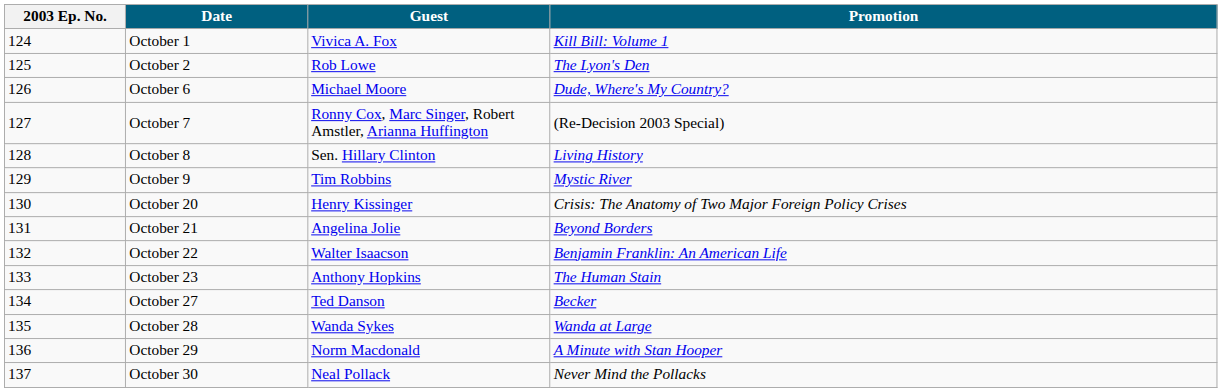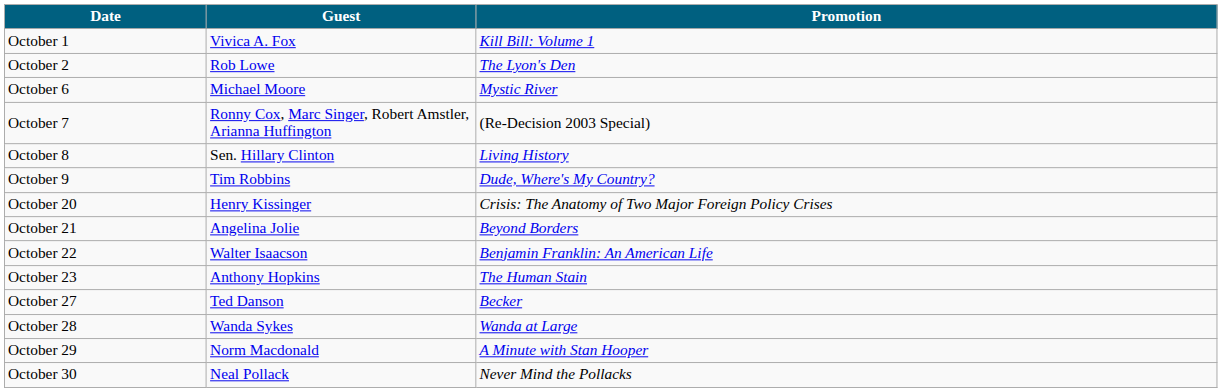 <table class="wikitable" width="100%">
 <tr bgcolor="#CCCCCC">
-<th>2003 Ep. No.</th>
 <th width="15%" style="background:#006080; color:#FFFFFF">Date</th>
 <th width="20%" style="background:#006080; color:#FFFFFF">Guest</th>
 <th width="55%" style="background:#006080; color:#FFFFFF">Promotion</th>
 </tr>
 <tr>
-<td>124</td>
 <td>October 1</td>
 <td><a href='#'>Vivica A. Fox</a></td>
 <td><em><a href='#'>Kill Bill: Volume 1</a></em></td>
 </tr>
 <tr>
-<td>125</td>
 <td>October 2</td>
 <td><a href='#'>Rob Lowe</a></td>
 <td><em><a href='#'>The Lyon's Den</a></em></td>
 </tr>
 <tr>
-<td>126</td>
 <td>October 6</td>
 <td><a href='#'>Michael Moore</a></td>
-<td><em><a href='#'>Dude, Where's My Country?</a></em></td>
+<td><em><a href='#'>Mystic River</a></em></td>
 </tr>
 <tr>
-<td>127</td>
 <td>October 7</td>
 <td><a href='#'>Ronny Cox</a>, <a href='#'>Marc Singer</a>, Robert Amstler, <a href='#'>Arianna Huffington</a></td>
 <td>(Re-Decision 2003 Special)</td>
 </tr>
 <tr>
-<td>128</td>
 <td>October 8</td>
 <td>Sen. <a href='#'>Hillary Clinton</a></td>
 <td><em><a href='#'>Living History</a></em></td>
 </tr>
 <tr>
-<td>129</td>
 <td>October 9</td>
 <td><a href='#'>Tim Robbins</a></td>
-<td><em><a href='#'>Mystic River</a></em></td>
+<td><em><a href='#'>Dude, Where's My Country?</a></em></td>
 </tr>
 <tr>
-<td>130</td>
 <td>October 20</td>
 <td><a href='#'>Henry Kissinger</a></td>
 <td><em>Crisis: The Anatomy of Two Major Foreign Policy Crises</em></td>
 </tr>
 <tr>
-<td>131</td>
 <td>October 21</td>
 <td><a href='#'>Angelina Jolie</a></td>
 <td><em><a href='#'>Beyond Borders</a></em></td>
 </tr>
 <tr>
-<td>132</td>
 <td>October 22</td>
 <td><a href='#'>Walter Isaacson</a></td>
 <td><em><a href='#'>Benjamin Franklin: An American Life</a></em></td>
 </tr>
 <tr>
-<td>133</td>
 <td>October 23</td>
 <td><a href='#'>Anthony Hopkins</a></td>
 <td><em><a href='#'>The Human Stain</a></em></td>
 </tr>
 <tr>
-<td>134</td>
 <td>October 27</td>
 <td><a href='#'>Ted Danson</a></td>
 <td><em><a href='#'>Becker</a></em></td>
 </tr>
 <tr>
-<td>135</td>
 <td>October 28</td>
 <td><a href='#'>Wanda Sykes</a></td>
 <td><em><a href='#'>Wanda at Large</a></em></td>
 </tr>
 <tr>
-<td>136</td>
 <td>October 29</td>
 <td><a href='#'>Norm Macdonald</a></td>
 <td><em><a href='#'>A Minute with Stan Hooper</a></em></td>
 </tr>
 <tr>
-<td>137</td>
 <td>October 30</td>
 <td><a href='#'>Neal Pollack</a></td>
 <td><em>Never Mind the Pollacks</em></td>
 </tr>
 </table>
